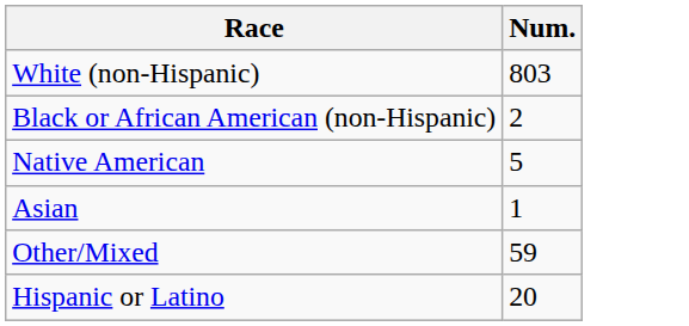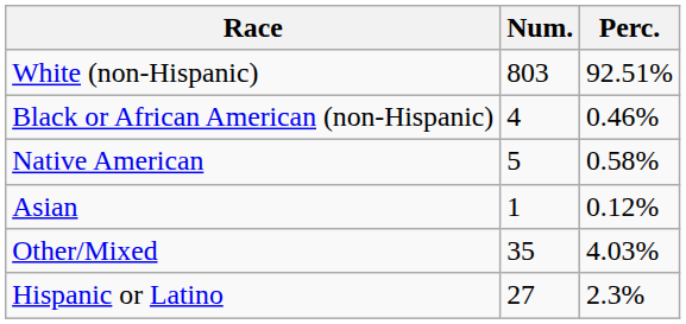 <table class="wikitable">
 <tr>
 <th>Race</th>
 <th>Num.</th>
+<th>Perc.</th>
 </tr>
 <tr>
 <td><a href='#'>White</a> (non-Hispanic)</td>
 <td>803</td>
+<td>92.51%</td>
 </tr>
 <tr>
 <td><a href='#'>Black or African American</a> (non-Hispanic)</td>
-<td>2</td>
+<td>4</td>
+<td>0.46%</td>
 </tr>
 <tr>
 <td><a href='#'>Native American</a></td>
 <td>5</td>
+<td>0.58%</td>
 </tr>
 <tr>
 <td><a href='#'>Asian</a></td>
 <td>1</td>
+<td>0.12%</td>
 </tr>
 <tr>
 <td><a href='#'>Other/Mixed</a></td>
-<td>59</td>
+<td>35</td>
+<td>4.03%</td>
 </tr>
 <tr>
 <td><a href='#'>Hispanic</a> or <a href='#'>Latino</a></td>
-<td>20</td>
+<td>27</td>
+<td>2.3%</td>
 </tr>
 </table>
